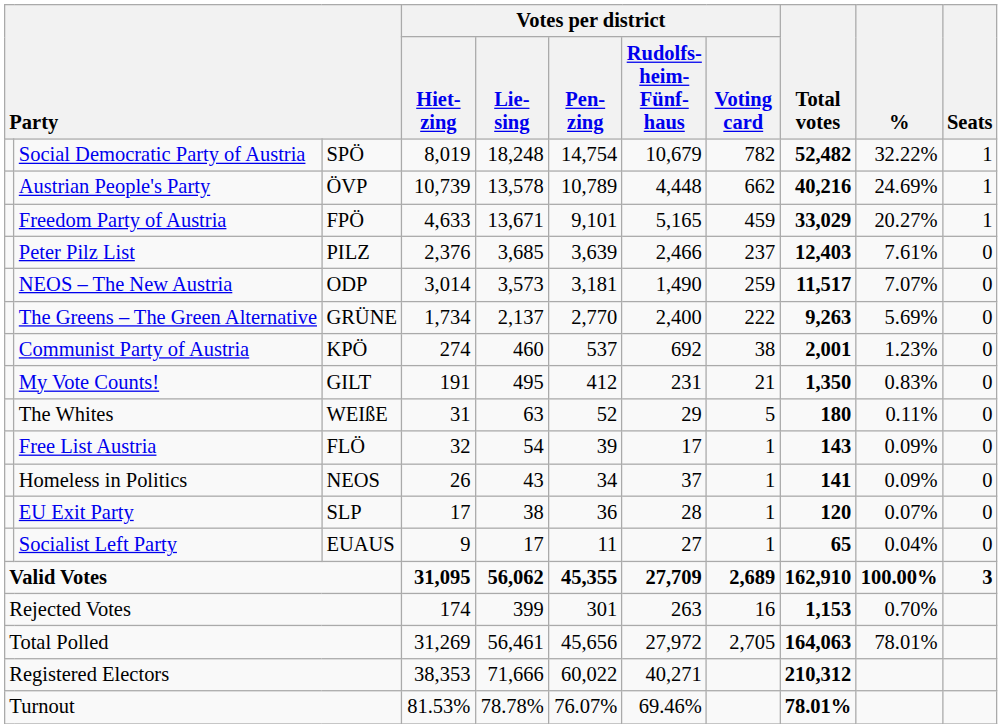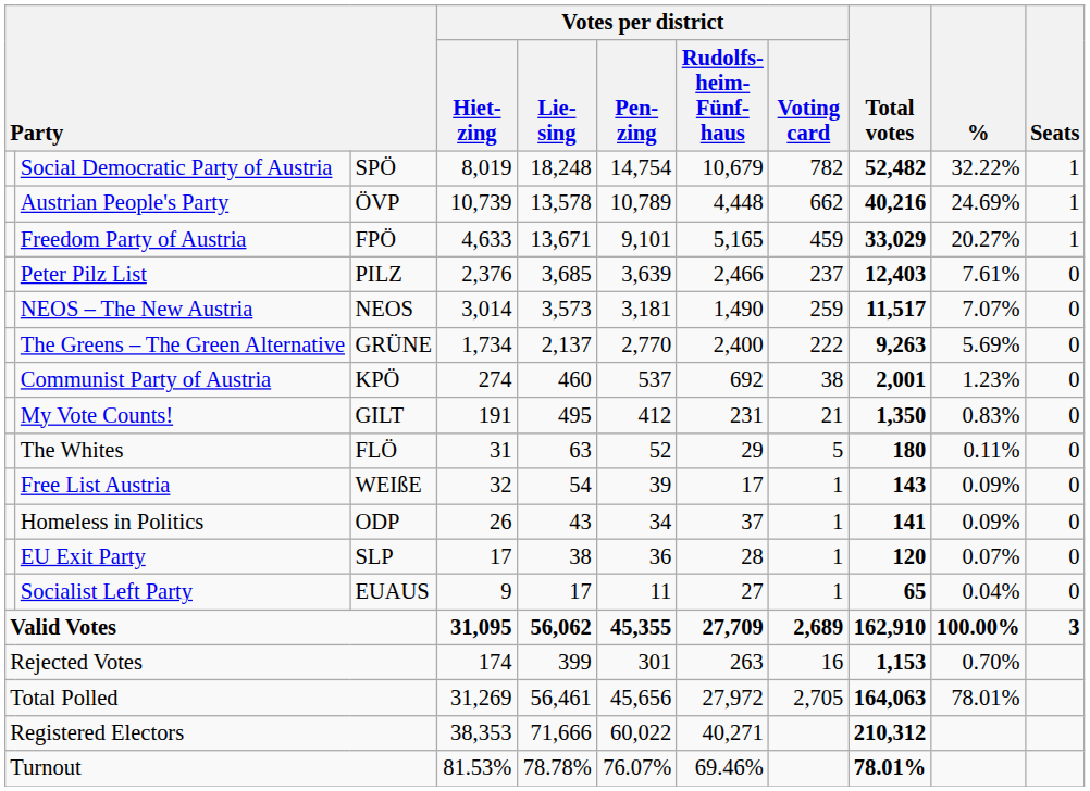 <table class="wikitable" border="1" style="text-align:right;">
 <tr>
 <th style="text-align:left;" valign=bottom rowspan=2 colspan=3>Party</th>
 <th colspan=5>Votes per district</th>
 <th align=center valign=bottom rowspan=2 width="50">Total<br>votes</th>
 <th align=center valign=bottom rowspan=2 width="50">%</th>
 <th align=center valign=bottom rowspan=2>Seats</th>
 </tr>
 <tr>
 <th align=center valign=bottom width="50"><a href='#'>Hiet-<br>zing</a></th>
 <th align=center valign=bottom width="50"><a href='#'>Lie-<br>sing</a></th>
 <th align=center valign=bottom width="50"><a href='#'>Pen-<br>zing</a></th>
 <th align=center valign=bottom width="50"><a href='#'>Rudolfs-<br>heim-<br>Fünf-<br>haus</a></th>
 <th align=center valign=bottom width="50"><a href='#'>Voting<br>card</a></th>
 </tr>
 <tr>
 <td></td>
 <td align=left><a href='#'>Social Democratic Party of Austria</a></td>
 <td align=left>SPÖ</td>
 <td>8,019</td>
 <td>18,248</td>
 <td>14,754</td>
 <td>10,679</td>
 <td>782</td>
 <td><strong>52,482</strong></td>
 <td>32.22%</td>
 <td>1</td>
 </tr>
 <tr>
 <td></td>
 <td align=left><a href='#'>Austrian People's Party</a></td>
 <td align=left>ÖVP</td>
 <td>10,739</td>
 <td>13,578</td>
 <td>10,789</td>
 <td>4,448</td>
 <td>662</td>
 <td><strong>40,216</strong></td>
 <td>24.69%</td>
 <td>1</td>
 </tr>
 <tr>
 <td></td>
 <td align=left><a href='#'>Freedom Party of Austria</a></td>
 <td align=left>FPÖ</td>
 <td>4,633</td>
 <td>13,671</td>
 <td>9,101</td>
 <td>5,165</td>
 <td>459</td>
 <td><strong>33,029</strong></td>
 <td>20.27%</td>
 <td>1</td>
 </tr>
 <tr>
 <td></td>
 <td align=left><a href='#'>Peter Pilz List</a></td>
 <td align=left>PILZ</td>
 <td>2,376</td>
 <td>3,685</td>
 <td>3,639</td>
 <td>2,466</td>
 <td>237</td>
 <td><strong>12,403</strong></td>
 <td>7.61%</td>
 <td>0</td>
 </tr>
 <tr>
 <td></td>
 <td align=left><a href='#'>NEOS – The New Austria</a></td>
-<td align=left>ODP</td>
+<td align=left>NEOS</td>
 <td>3,014</td>
 <td>3,573</td>
 <td>3,181</td>
 <td>1,490</td>
 <td>259</td>
 <td><strong>11,517</strong></td>
 <td>7.07%</td>
 <td>0</td>
 </tr>
 <tr>
 <td></td>
 <td align=left style="white-space: nowrap;"><a href='#'>The Greens – The Green Alternative</a></td>
 <td align=left>GRÜNE</td>
 <td>1,734</td>
 <td>2,137</td>
 <td>2,770</td>
 <td>2,400</td>
 <td>222</td>
 <td><strong>9,263</strong></td>
 <td>5.69%</td>
 <td>0</td>
 </tr>
 <tr>
 <td></td>
 <td align=left><a href='#'>Communist Party of Austria</a></td>
 <td align=left>KPÖ</td>
 <td>274</td>
 <td>460</td>
 <td>537</td>
 <td>692</td>
 <td>38</td>
 <td><strong>2,001</strong></td>
 <td>1.23%</td>
 <td>0</td>
 </tr>
 <tr>
 <td></td>
 <td align=left><a href='#'>My Vote Counts!</a></td>
 <td align=left>GILT</td>
 <td>191</td>
 <td>495</td>
 <td>412</td>
 <td>231</td>
 <td>21</td>
 <td><strong>1,350</strong></td>
 <td>0.83%</td>
 <td>0</td>
 </tr>
 <tr>
 <td></td>
 <td align=left>The Whites</td>
-<td align=left>WEIßE</td>
+<td align=left>FLÖ</td>
 <td>31</td>
 <td>63</td>
 <td>52</td>
 <td>29</td>
 <td>5</td>
 <td><strong>180</strong></td>
 <td>0.11%</td>
 <td>0</td>
 </tr>
 <tr>
 <td></td>
 <td align=left><a href='#'>Free List Austria</a></td>
-<td align=left>FLÖ</td>
+<td align=left>WEIßE</td>
 <td>32</td>
 <td>54</td>
 <td>39</td>
 <td>17</td>
 <td>1</td>
 <td><strong>143</strong></td>
 <td>0.09%</td>
 <td>0</td>
 </tr>
 <tr>
 <td></td>
 <td align=left>Homeless in Politics</td>
-<td align=left>NEOS</td>
+<td align=left>ODP</td>
 <td>26</td>
 <td>43</td>
 <td>34</td>
 <td>37</td>
 <td>1</td>
 <td><strong>141</strong></td>
 <td>0.09%</td>
 <td>0</td>
 </tr>
 <tr>
 <td></td>
 <td align=left><a href='#'>EU Exit Party</a></td>
 <td align=left>SLP</td>
 <td>17</td>
 <td>38</td>
 <td>36</td>
 <td>28</td>
 <td>1</td>
 <td><strong>120</strong></td>
 <td>0.07%</td>
 <td>0</td>
 </tr>
 <tr>
 <td></td>
 <td align=left><a href='#'>Socialist Left Party</a></td>
 <td align=left>EUAUS</td>
 <td>9</td>
 <td>17</td>
 <td>11</td>
 <td>27</td>
 <td>1</td>
 <td><strong>65</strong></td>
 <td>0.04%</td>
 <td>0</td>
 </tr>
 <tr style="font-weight:bold">
 <td align=left colspan=3>Valid Votes</td>
 <td>31,095</td>
 <td>56,062</td>
 <td>45,355</td>
 <td>27,709</td>
 <td>2,689</td>
 <td>162,910</td>
 <td>100.00%</td>
 <td>3</td>
 </tr>
 <tr>
 <td align=left colspan=3>Rejected Votes</td>
 <td>174</td>
 <td>399</td>
 <td>301</td>
 <td>263</td>
 <td>16</td>
 <td><strong>1,153</strong></td>
 <td>0.70%</td>
 <td></td>
 </tr>
 <tr>
 <td align=left colspan=3>Total Polled</td>
 <td>31,269</td>
 <td>56,461</td>
 <td>45,656</td>
 <td>27,972</td>
 <td>2,705</td>
 <td><strong>164,063</strong></td>
 <td>78.01%</td>
 <td></td>
 </tr>
 <tr>
 <td align=left colspan=3>Registered Electors</td>
 <td>38,353</td>
 <td>71,666</td>
 <td>60,022</td>
 <td>40,271</td>
 <td></td>
 <td><strong>210,312</strong></td>
 <td></td>
 <td></td>
 </tr>
 <tr>
 <td align=left colspan=3>Turnout</td>
 <td>81.53%</td>
 <td>78.78%</td>
 <td>76.07%</td>
 <td>69.46%</td>
 <td></td>
 <td><strong>78.01%</strong></td>
 <td></td>
 <td></td>
 </tr>
 </table>
